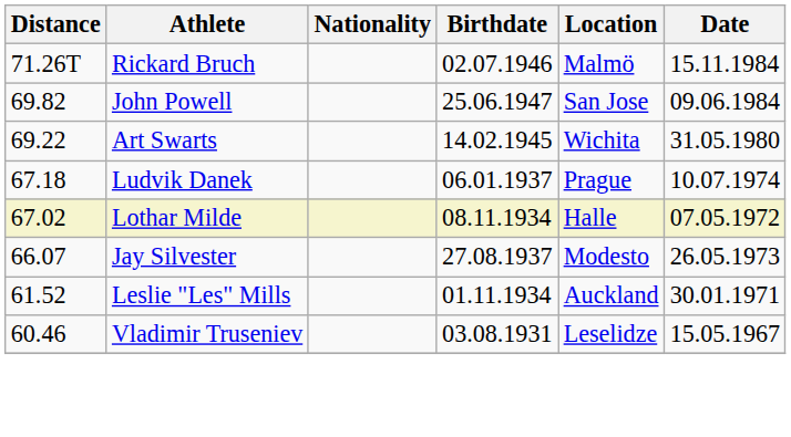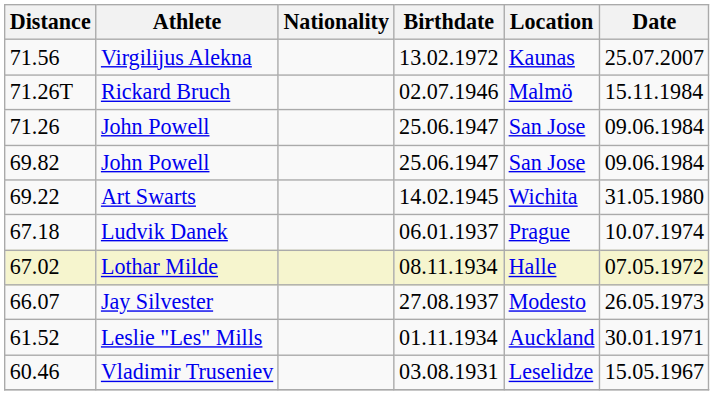 <table class="wikitable">
 <tr>
 <th>Distance</th>
 <th>Athlete</th>
 <th>Nationality</th>
 <th>Birthdate</th>
 <th>Location</th>
 <th>Date</th>
 </tr>
 <tr>
+<td>71.56</td>
+<td><a href='#'>Virgilijus Alekna</a></td>
+<td></td>
+<td>13.02.1972</td>
+<td><a href='#'>Kaunas</a></td>
+<td>25.07.2007</td>
+</tr>
+<tr>
 <td>71.26T</td>
 <td><a href='#'>Rickard Bruch</a></td>
 <td></td>
 <td>02.07.1946</td>
 <td><a href='#'>Malmö</a></td>
 <td>15.11.1984</td>
+</tr>
+<tr>
+<td>71.26</td>
+<td><a href='#'>John Powell</a></td>
+<td></td>
+<td>25.06.1947</td>
+<td><a href='#'>San Jose</a></td>
+<td>09.06.1984</td>
 </tr>
 <tr>
 <td>69.82</td>
 <td><a href='#'>John Powell</a></td>
 <td></td>
 <td>25.06.1947</td>
 <td><a href='#'>San Jose</a></td>
 <td>09.06.1984</td>
 </tr>
 <tr>
 <td>69.22</td>
 <td><a href='#'>Art Swarts</a></td>
 <td></td>
 <td>14.02.1945</td>
 <td><a href='#'>Wichita</a></td>
 <td>31.05.1980</td>
 </tr>
 <tr>
 <td>67.18</td>
 <td><a href='#'>Ludvik Danek</a></td>
 <td></td>
 <td>06.01.1937</td>
 <td><a href='#'>Prague</a></td>
 <td>10.07.1974</td>
 </tr>
 <tr bgcolor=#f6F5CE>
 <td>67.02</td>
 <td><a href='#'>Lothar Milde</a></td>
 <td></td>
 <td>08.11.1934</td>
 <td><a href='#'>Halle</a></td>
 <td>07.05.1972 </td>
 </tr>
 <tr>
 <td>66.07</td>
 <td><a href='#'>Jay Silvester</a></td>
 <td></td>
 <td>27.08.1937</td>
 <td><a href='#'>Modesto</a></td>
 <td>26.05.1973</td>
 </tr>
 <tr>
 <td>61.52</td>
 <td><a href='#'>Leslie "Les" Mills</a></td>
 <td></td>
 <td>01.11.1934</td>
 <td><a href='#'>Auckland</a></td>
 <td>30.01.1971</td>
 </tr>
 <tr>
 <td>60.46</td>
 <td><a href='#'>Vladimir Truseniev</a></td>
 <td></td>
 <td>03.08.1931</td>
 <td><a href='#'>Leselidze</a></td>
 <td>15.05.1967</td>
 </tr>
 <tr>
 </tr>
 </table>
